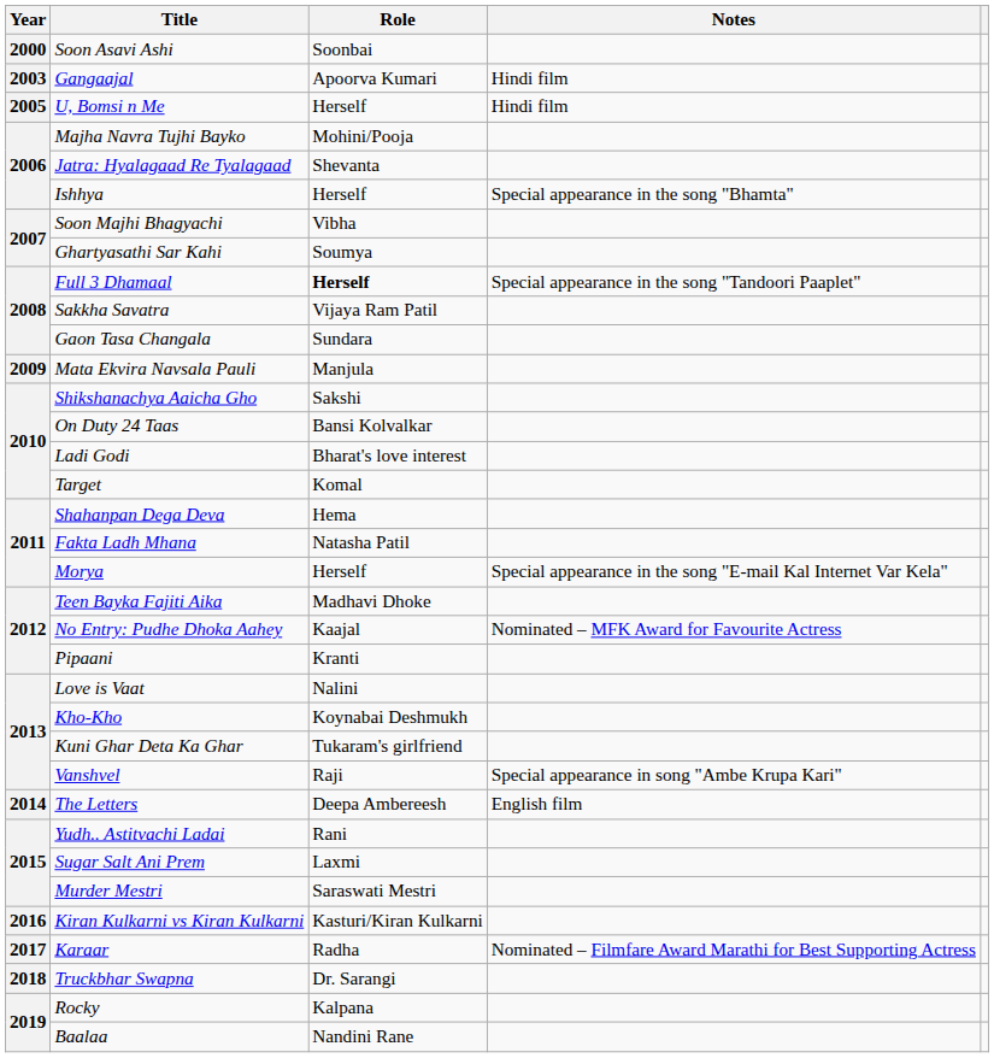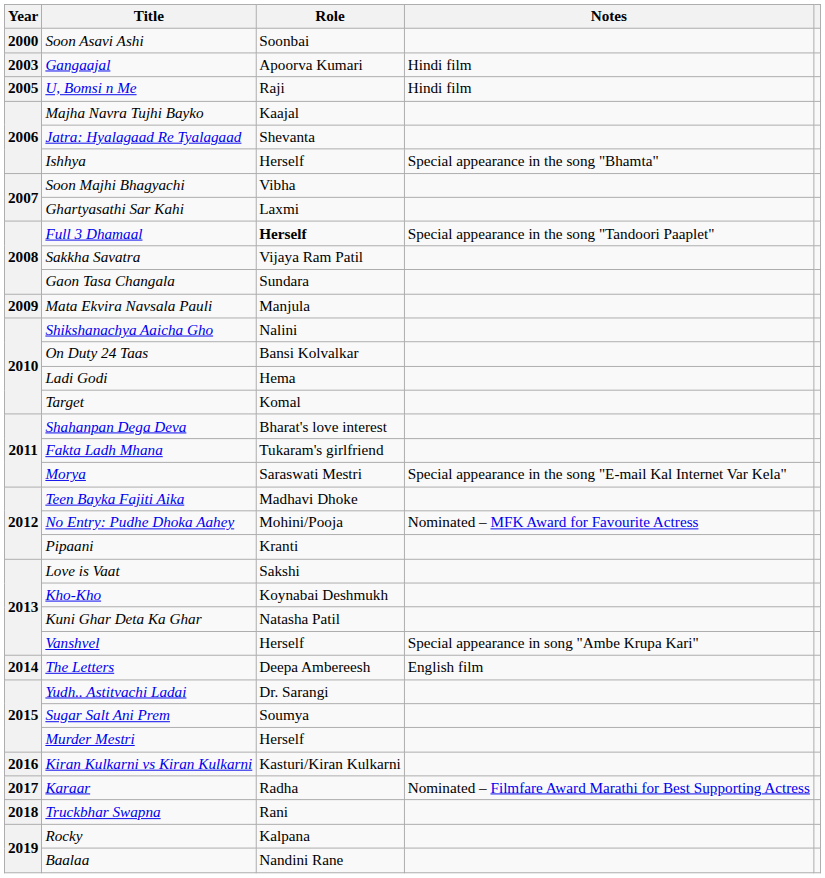 <table class="wikitable plainrowheaders sortable" style="margin-right: 0;">
 <tr>
 <th scope="col">Year</th>
 <th scope="col">Title</th>
 <th scope="col">Role</th>
 <th scope="col" class="unsortable">Notes</th>
 <th scope="col" class="unsortable"></th>
 </tr>
 <tr>
 <th scope="row" style="text-align: center;">2000</th>
 <td><em>Soon Asavi Ashi</em></td>
 <td>Soonbai</td>
 <td></td>
 <td style="text-align: center;"></td>
 </tr>
 <tr>
 <th scope="row" style="text-align: center;">2003</th>
 <td><em><a href='#'>Gangaajal</a></em></td>
 <td>Apoorva Kumari</td>
 <td>Hindi film</td>
 <td style="text-align: center;"></td>
 </tr>
 <tr>
 <th scope="row" style="text-align: center;">2005</th>
 <td><em><a href='#'>U, Bomsi n Me</a></em></td>
-<td>Herself</td>
+<td>Raji</td>
 <td>Hindi film</td>
 <td style="text-align: center;"></td>
 </tr>
 <tr>
 <th rowspan="3" scope="row" style="text-align: center;">2006</th>
 <td><em>Majha Navra Tujhi Bayko</em></td>
-<td>Mohini/Pooja</td>
+<td>Kaajal</td>
 <td></td>
 <td style="text-align: center;"></td>
 </tr>
 <tr>
 <td><em><a href='#'>Jatra: Hyalagaad Re Tyalagaad</a></em></td>
 <td>Shevanta</td>
 <td></td>
 <td style="text-align: center;"></td>
 </tr>
 <tr>
 <td><em>Ishhya</em></td>
 <td>Herself</td>
 <td>Special appearance in the song "Bhamta"</td>
 <td style="text-align: center;"></td>
 </tr>
 <tr>
 <th rowspan="2" scope="row" style="text-align: center;">2007</th>
 <td><em>Soon Majhi Bhagyachi</em></td>
 <td>Vibha</td>
 <td></td>
 <td style="text-align: center;"></td>
 </tr>
 <tr>
 <td><em>Ghartyasathi Sar Kahi</em></td>
-<td>Soumya</td>
+<td>Laxmi</td>
 <td></td>
 <td style="text-align: center;"></td>
 </tr>
 <tr>
 <th rowspan="3" scope="row" style="text-align: center;">2008</th>
 <td><em><a href='#'>Full 3 Dhamaal</a></em></td>
 <td><strong>Herself</strong></td>
 <td>Special appearance in the song "Tandoori Paaplet"</td>
 <td style="text-align: center;"></td>
 </tr>
 <tr>
 <td><em>Sakkha Savatra</em></td>
 <td>Vijaya Ram Patil</td>
 <td></td>
 <td style="text-align: center;"></td>
 </tr>
 <tr>
 <td><em>Gaon Tasa Changala</em></td>
 <td>Sundara</td>
 <td></td>
 <td style="text-align: center;"></td>
 </tr>
 <tr>
 <th scope="row" style="text-align: center;">2009</th>
 <td><em>Mata Ekvira Navsala Pauli</em></td>
 <td>Manjula</td>
 <td></td>
 <td style="text-align: center;"></td>
 </tr>
 <tr>
 <th rowspan="4" scope="row" style="text-align: center;">2010</th>
 <td><em><a href='#'>Shikshanachya Aaicha Gho</a></em></td>
-<td>Sakshi</td>
+<td>Nalini</td>
 <td></td>
 <td style="text-align: center;"></td>
 </tr>
 <tr>
 <td><em>On Duty 24 Taas</em></td>
 <td>Bansi Kolvalkar</td>
 <td></td>
 <td style="text-align: center;"></td>
 </tr>
 <tr>
 <td><em>Ladi Godi</em></td>
-<td>Bharat's love interest</td>
+<td>Hema</td>
 <td></td>
 <td style="text-align: center;"></td>
 </tr>
 <tr>
 <td><em>Target</em></td>
 <td>Komal</td>
 <td></td>
 <td style="text-align: center;"></td>
 </tr>
 <tr>
 <th rowspan="3" scope="row" style="text-align: center;">2011</th>
 <td><em><a href='#'>Shahanpan Dega Deva</a></em></td>
-<td>Hema</td>
+<td>Bharat's love interest</td>
 <td></td>
 <td style="text-align: center;"></td>
 </tr>
 <tr>
 <td><em><a href='#'>Fakta Ladh Mhana</a></em></td>
-<td>Natasha Patil</td>
+<td>Tukaram's girlfriend</td>
 <td></td>
 <td style="text-align: center;"></td>
 </tr>
 <tr>
 <td><em><a href='#'>Morya</a></em></td>
-<td>Herself</td>
+<td>Saraswati Mestri</td>
 <td>Special appearance in the song "E-mail Kal Internet Var Kela"</td>
 <td style="text-align: center;"></td>
 </tr>
 <tr>
 <th rowspan="3" scope="row" style="text-align: center;">2012</th>
 <td><em><a href='#'>Teen Bayka Fajiti Aika</a></em></td>
 <td>Madhavi Dhoke</td>
 <td></td>
 <td style="text-align: center;"></td>
 </tr>
 <tr>
 <td><a href='#'><em>No Entry: Pudhe Dhoka Aahey</em></a></td>
-<td>Kaajal</td>
+<td>Mohini/Pooja</td>
 <td>Nominated – <a href='#'>MFK Award for Favourite Actress</a></td>
 <td style="text-align: center;"></td>
 </tr>
 <tr>
 <td><em>Pipaani</em></td>
 <td>Kranti</td>
 <td></td>
 <td style="text-align: center;"></td>
 </tr>
 <tr>
 <th rowspan="4" scope="row" style="text-align: center;">2013</th>
 <td><em>Love is Vaat</em></td>
-<td>Nalini</td>
+<td>Sakshi</td>
 <td></td>
 <td style="text-align: center;"></td>
 </tr>
 <tr>
 <td><em><a href='#'>Kho-Kho</a></em></td>
 <td>Koynabai Deshmukh</td>
 <td></td>
 <td style="text-align: center;"></td>
 </tr>
 <tr>
 <td><em>Kuni Ghar Deta Ka Ghar</em></td>
-<td>Tukaram's girlfriend</td>
+<td>Natasha Patil</td>
 <td></td>
 <td style="text-align: center;"></td>
 </tr>
 <tr>
 <td><em><a href='#'>Vanshvel</a></em></td>
-<td>Raji</td>
+<td>Herself</td>
 <td>Special appearance in song "Ambe Krupa Kari"</td>
 <td></td>
 </tr>
 <tr>
 <th scope="row" style="text-align: center;">2014</th>
 <td><em><a href='#'>The Letters</a></em></td>
 <td>Deepa Ambereesh</td>
 <td>English film</td>
 <td style="text-align: center;"></td>
 </tr>
 <tr>
 <th rowspan="3" scope="row" style="text-align: center;">2015</th>
 <td><a href='#'><em>Yudh.. Astitvachi Ladai</em></a></td>
-<td>Rani</td>
+<td>Dr. Sarangi</td>
 <td></td>
 <td style="text-align: center;"></td>
 </tr>
 <tr>
 <td><em><a href='#'>Sugar Salt Ani Prem</a></em></td>
-<td>Laxmi</td>
+<td>Soumya</td>
 <td></td>
 <td style="text-align: center;"></td>
 </tr>
 <tr>
 <td><em><a href='#'>Murder Mestri</a></em></td>
-<td>Saraswati Mestri</td>
+<td>Herself</td>
 <td></td>
 <td style="text-align: center;"></td>
 </tr>
 <tr>
 <th scope="row" style="text-align: center;">2016</th>
 <td><em><a href='#'>Kiran Kulkarni vs Kiran Kulkarni</a></em></td>
 <td>Kasturi/Kiran Kulkarni</td>
 <td></td>
 <td style="text-align: center;"></td>
 </tr>
 <tr>
 <th scope="row" style="text-align: center;">2017</th>
 <td><em><a href='#'>Karaar</a></em></td>
 <td>Radha</td>
 <td>Nominated – <a href='#'>Filmfare Award Marathi for Best Supporting Actress</a></td>
 <td style="text-align: center;"></td>
 </tr>
 <tr>
 <th scope="row" style="text-align: center;">2018</th>
 <td><em><a href='#'>Truckbhar Swapna</a></em></td>
-<td>Dr. Sarangi</td>
+<td>Rani</td>
 <td></td>
 <td style="text-align: center;"></td>
 </tr>
 <tr>
 <th rowspan="2" scope="row" style="text-align: center;">2019</th>
 <td><em>Rocky</em></td>
 <td>Kalpana</td>
 <td></td>
 <td style="text-align: center;"></td>
 </tr>
 <tr>
 <td><em>Baalaa</em></td>
 <td>Nandini Rane</td>
 <td></td>
 <td style="text-align: center;"></td>
 </tr>
 </table>
